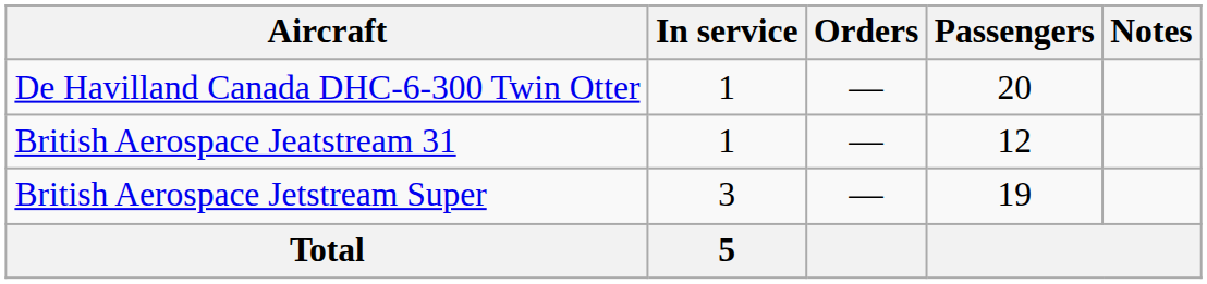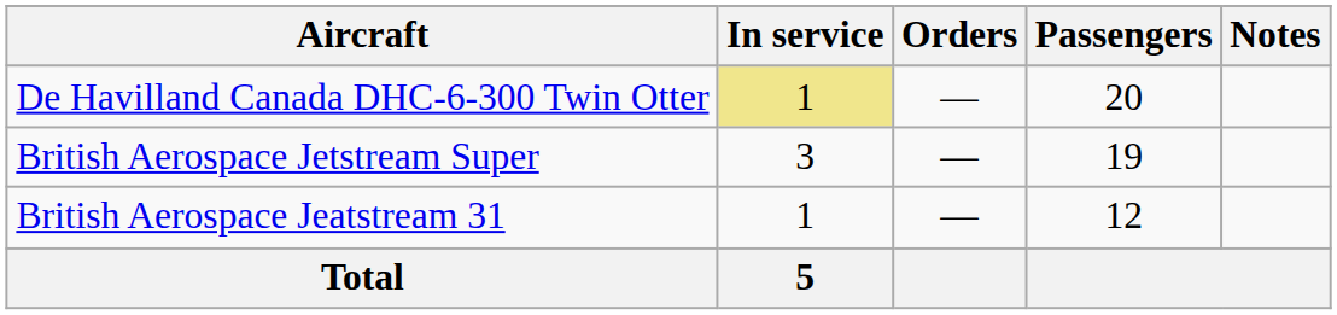 <table class="wikitable" style="margin: 1em auto;">
 <tr>
 <th>Aircraft</th>
 <th>In service</th>
 <th>Orders</th>
 <th>Passengers</th>
 <th>Notes</th>
 </tr>
 <tr>
 <td><a href='#'>De Havilland Canada DHC-6-300 Twin Otter</a></td>
-<td align="center">1</td>
+<td align="center" style="background: khaki;">1</td>
 <td align="center">—</td>
 <td align="center">20</td>
+<td></td>
+</tr>
+<tr>
+<td><a href='#'>British Aerospace Jetstream Super</a></td>
+<td align="center">3</td>
+<td align="center">—</td>
+<td align="center">19</td>
 <td></td>
 </tr>
 <tr>
 <td><a href='#'>British Aerospace Jeatstream 31</a></td>
 <td align="center">1</td>
 <td align="center">—</td>
 <td align="center">12</td>
 <td></td>
 </tr>
 <tr>
-<td><a href='#'>British Aerospace Jetstream Super</a></td>
-<td align="center">3</td>
-<td align="center">—</td>
-<td align="center">19</td>
-<td></td>
-</tr>
-<tr>
 <th>Total</th>
 <th>5</th>
 <th></th>
 <th colspan="2"></th>
 </tr>
 </table>
